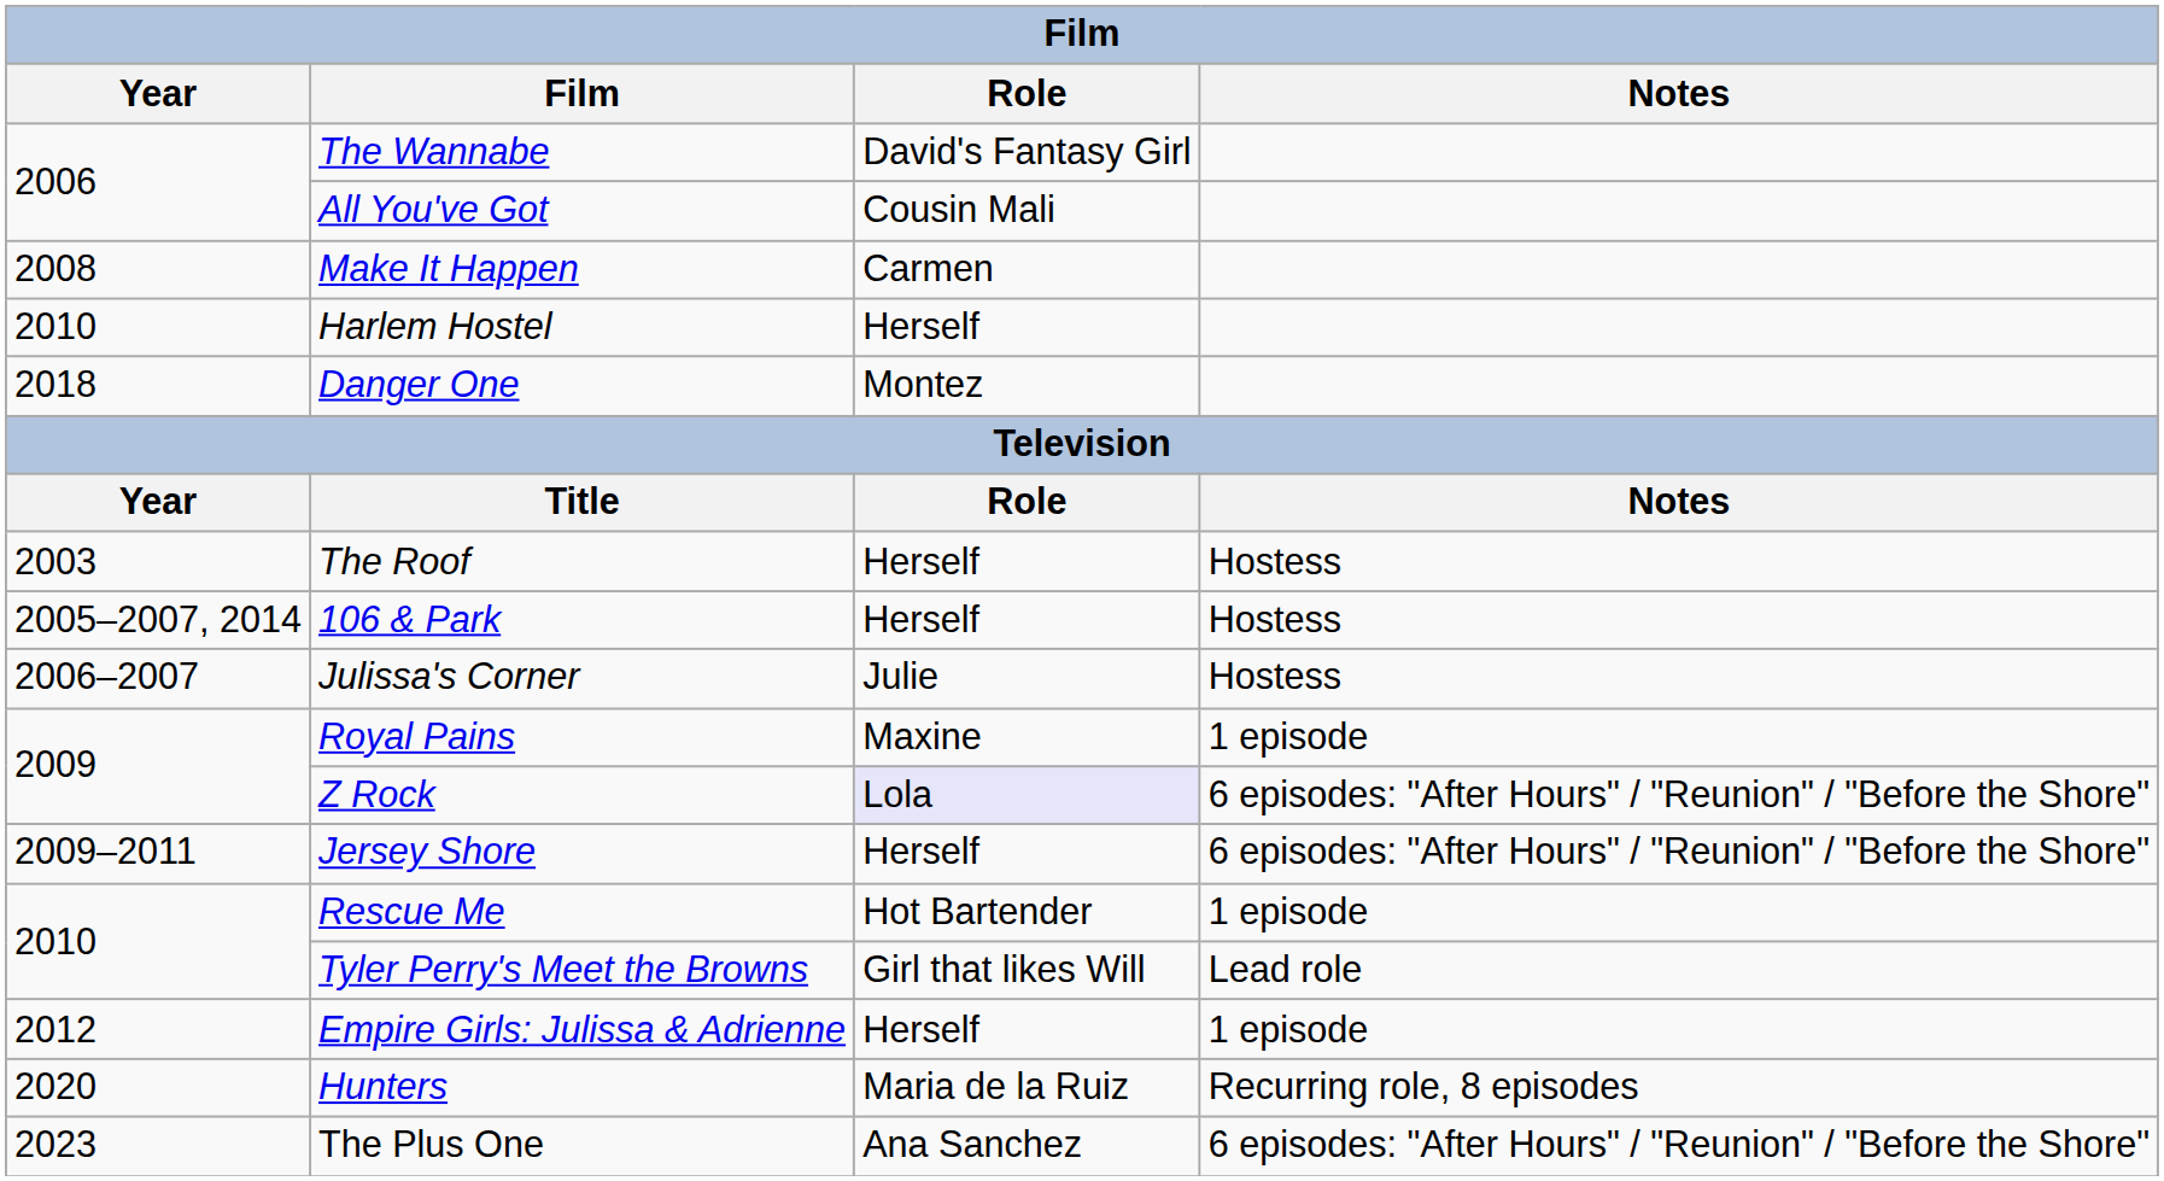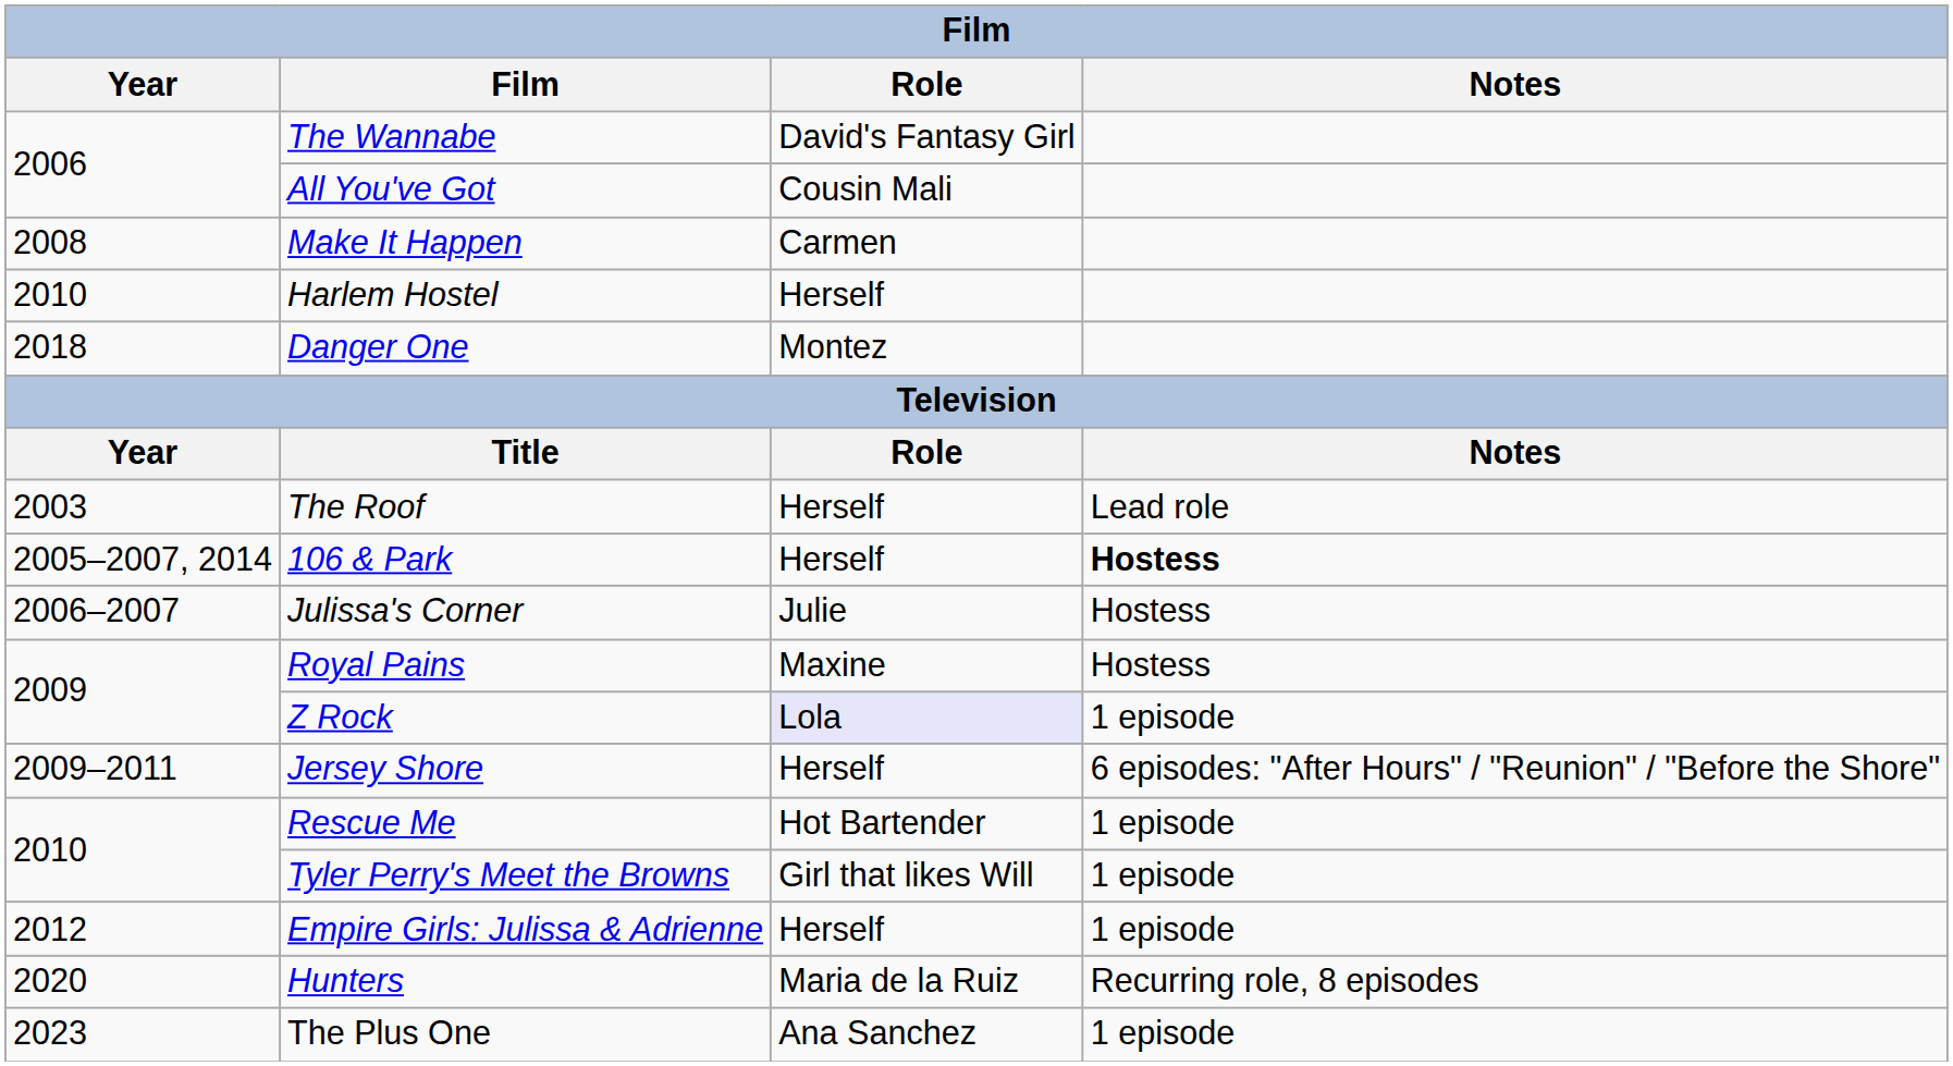 <table class="wikitable">
 <tr>
 <th colspan="4" style="background: LightSteelBlue;">Film</th>
 </tr>
 <tr>
 <th>Year</th>
 <th>Film</th>
 <th>Role</th>
 <th>Notes</th>
 </tr>
 <tr>
 <td rowspan="2">2006</td>
 <td><em><a href='#'>The Wannabe</a></em></td>
 <td>David's Fantasy Girl</td>
 <td></td>
 </tr>
 <tr>
 <td><em><a href='#'>All You've Got</a></em></td>
 <td>Cousin Mali</td>
 <td></td>
 </tr>
 <tr>
 <td>2008</td>
 <td><em><a href='#'>Make It Happen</a></em></td>
 <td>Carmen</td>
 <td></td>
 </tr>
 <tr>
 <td>2010</td>
 <td><em>Harlem Hostel</em></td>
 <td>Herself</td>
 <td></td>
 </tr>
 <tr>
 <td>2018</td>
 <td><em><a href='#'>Danger One</a></em></td>
 <td>Montez</td>
 <td></td>
 </tr>
 <tr>
 <th colspan="4" style="background: LightSteelBlue;">Television</th>
 </tr>
 <tr>
 <th>Year</th>
 <th>Title</th>
 <th>Role</th>
 <th>Notes</th>
 </tr>
 <tr>
 <td>2003</td>
 <td><em>The Roof</em></td>
 <td>Herself</td>
-<td>Hostess</td>
+<td>Lead role</td>
 </tr>
 <tr>
 <td>2005–2007, 2014</td>
 <td><em><a href='#'>106 & Park</a></em></td>
 <td>Herself</td>
-<td>Hostess</td>
+<td><strong>Hostess</strong></td>
 </tr>
 <tr>
 <td>2006–2007</td>
 <td><em>Julissa's Corner</em></td>
 <td>Julie</td>
 <td>Hostess</td>
 </tr>
 <tr>
 <td rowspan="2">2009</td>
 <td><em><a href='#'>Royal Pains</a></em></td>
 <td>Maxine</td>
-<td>1 episode</td>
+<td>Hostess</td>
 </tr>
 <tr>
 <td><em><a href='#'>Z Rock</a></em></td>
 <td style="background: lavender;">Lola</td>
-<td>6 episodes: "After Hours" / "Reunion" / "Before the Shore"</td>
+<td>1 episode</td>
 </tr>
 <tr>
 <td>2009–2011</td>
 <td><em><a href='#'>Jersey Shore</a></em></td>
 <td>Herself</td>
 <td>6 episodes: "After Hours" / "Reunion" / "Before the Shore"</td>
 </tr>
 <tr>
 <td rowspan="2">2010</td>
 <td><em><a href='#'>Rescue Me</a></em></td>
 <td>Hot Bartender</td>
 <td>1 episode</td>
 </tr>
 <tr>
 <td><em><a href='#'>Tyler Perry's Meet the Browns</a></em></td>
 <td>Girl that likes Will</td>
-<td>Lead role</td>
+<td>1 episode</td>
 </tr>
 <tr>
 <td>2012</td>
 <td><em><a href='#'>Empire Girls: Julissa & Adrienne</a></em></td>
 <td>Herself</td>
 <td>1 episode</td>
 </tr>
 <tr>
 <td>2020</td>
 <td><em><a href='#'>Hunters</a></em></td>
 <td>Maria de la Ruiz</td>
 <td>Recurring role, 8 episodes</td>
 </tr>
 <tr>
 <td>2023</td>
 <td>The Plus One</td>
 <td>Ana Sanchez</td>
-<td>6 episodes: "After Hours" / "Reunion" / "Before the Shore"</td>
+<td>1 episode</td>
 </tr>
 </table>
